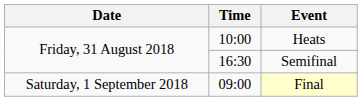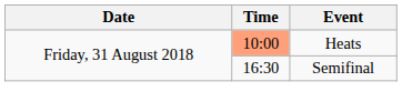 <table class = "wikitable" style="text-align:center;">
 <tr>
 <th width=220>Date</th>
 <th width=50>Time</th>
 <th width=100>Event</th>
 </tr>
 <tr>
 <td rowspan="2">Friday, 31 August 2018</td>
-<td>10:00</td>
+<td style="background: lightsalmon;">10:00</td>
 <td>Heats</td>
 </tr>
 <tr>
 <td>16:30</td>
 <td>Semifinal</td>
 </tr>
-<tr>
-<td>Saturday, 1 September 2018</td>
-<td>09:00</td>
-<td bgcolor=ffffcc>Final</td>
-</tr>
 </table>
